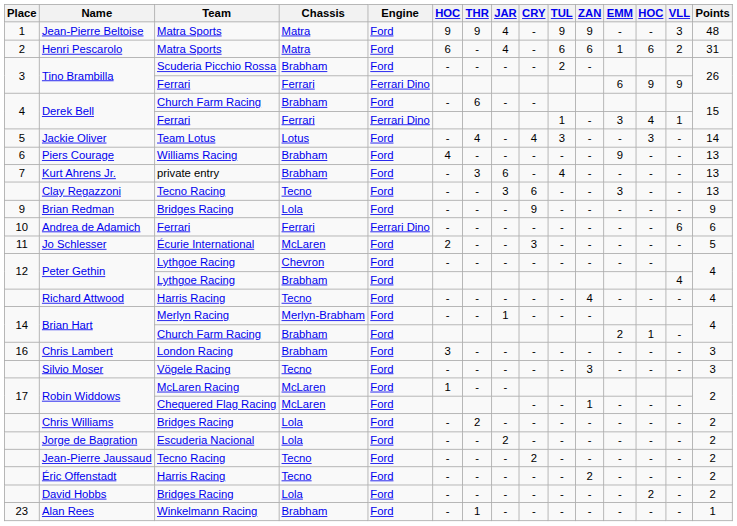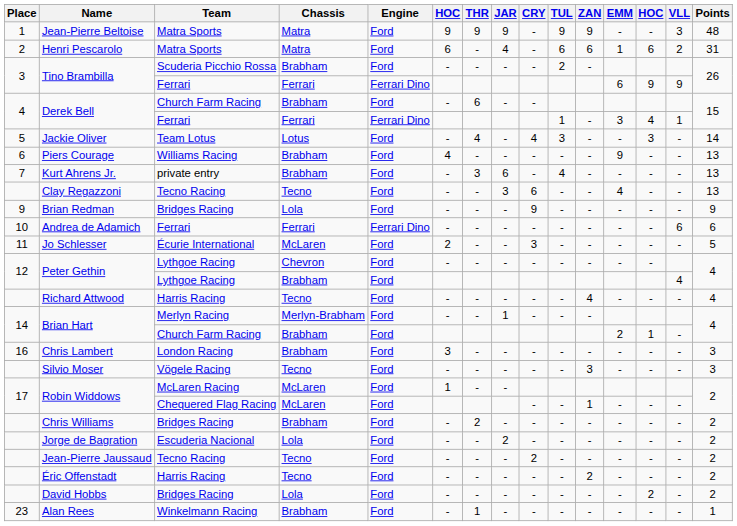 <table class="wikitable" style="font-size: 85%; text-align:center">
 <tr>
 <th>Place</th>
 <th>Name</th>
 <th>Team</th>
 <th>Chassis</th>
 <th>Engine</th>
 <th><a href='#'>HOC</a><br></th>
 <th><a href='#'>THR</a><br></th>
 <th><a href='#'>JAR</a><br></th>
 <th><a href='#'>CRY</a><br></th>
 <th><a href='#'>TUL</a><br></th>
 <th><a href='#'>ZAN</a><br></th>
 <th><a href='#'>EMM</a><br></th>
 <th><a href='#'>HOC</a><br></th>
 <th><a href='#'>VLL</a><br></th>
 <th>Points</th>
 </tr>
 <tr>
 <td>1</td>
 <td align="left"> <a href='#'>Jean-Pierre Beltoise</a></td>
 <td align="left"><a href='#'>Matra Sports</a></td>
 <td align="left"><a href='#'>Matra</a></td>
 <td align="left"><a href='#'>Ford</a></td>
 <td>9</td>
 <td>9</td>
-<td>4</td>
+<td>9</td>
 <td>-</td>
 <td>9</td>
 <td>9</td>
 <td>-</td>
 <td>-</td>
 <td>3</td>
 <td>48</td>
 </tr>
 <tr>
 <td>2</td>
 <td align="left"> <a href='#'>Henri Pescarolo</a></td>
 <td align="left"><a href='#'>Matra Sports</a></td>
 <td align="left"><a href='#'>Matra</a></td>
 <td align="left"><a href='#'>Ford</a></td>
 <td>6</td>
 <td>-</td>
 <td>4</td>
 <td>-</td>
 <td>6</td>
 <td>6</td>
 <td>1</td>
 <td>6</td>
 <td>2</td>
 <td>31</td>
 </tr>
 <tr>
 <td rowspan=2>3</td>
 <td rowspan=2 align="left"> <a href='#'>Tino Brambilla</a></td>
 <td align="left"><a href='#'>Scuderia Picchio Rossa</a></td>
 <td align="left"><a href='#'>Brabham</a></td>
 <td align="left"><a href='#'>Ford</a></td>
 <td>-</td>
 <td>-</td>
 <td>-</td>
 <td>-</td>
 <td>2</td>
 <td>-</td>
 <td></td>
 <td></td>
 <td></td>
 <td rowspan=2>26</td>
 </tr>
 <tr>
 <td align="left"><a href='#'>Ferrari</a></td>
 <td align="left"><a href='#'>Ferrari</a></td>
 <td align="left"><a href='#'>Ferrari Dino</a></td>
 <td></td>
 <td></td>
 <td></td>
 <td></td>
 <td></td>
 <td></td>
 <td>6</td>
 <td>9</td>
 <td>9</td>
 </tr>
 <tr>
 <td rowspan=2>4</td>
 <td rowspan=2 align="left"> <a href='#'>Derek Bell</a></td>
 <td align="left"><a href='#'>Church Farm Racing</a></td>
 <td align="left"><a href='#'>Brabham</a></td>
 <td align="left"><a href='#'>Ford</a></td>
 <td>-</td>
 <td>6</td>
 <td>-</td>
 <td>-</td>
 <td></td>
 <td></td>
 <td></td>
 <td></td>
 <td></td>
 <td rowspan=2>15</td>
 </tr>
 <tr>
 <td align="left"><a href='#'>Ferrari</a></td>
 <td align="left"><a href='#'>Ferrari</a></td>
 <td align="left"><a href='#'>Ferrari Dino</a></td>
 <td></td>
 <td></td>
 <td></td>
 <td></td>
 <td>1</td>
 <td>-</td>
 <td>3</td>
 <td>4</td>
 <td>1</td>
 </tr>
 <tr>
 <td>5</td>
 <td align="left"> <a href='#'>Jackie Oliver</a></td>
 <td align="left"><a href='#'>Team Lotus</a></td>
 <td align="left"><a href='#'>Lotus</a></td>
 <td align="left"><a href='#'>Ford</a></td>
 <td>-</td>
 <td>4</td>
 <td>-</td>
 <td>4</td>
 <td>3</td>
 <td>-</td>
 <td>-</td>
 <td>3</td>
 <td>-</td>
 <td>14</td>
 </tr>
 <tr>
 <td>6</td>
 <td align="left"> <a href='#'>Piers Courage</a></td>
 <td align="left"><a href='#'>Williams Racing</a></td>
 <td align="left"><a href='#'>Brabham</a></td>
 <td align="left"><a href='#'>Ford</a></td>
 <td>4</td>
 <td>-</td>
 <td>-</td>
 <td>-</td>
 <td>-</td>
 <td>-</td>
 <td>9</td>
 <td>-</td>
 <td>-</td>
 <td>13</td>
 </tr>
 <tr>
 <td>7</td>
 <td align="left"> <a href='#'>Kurt Ahrens Jr.</a></td>
 <td align="left">private entry</td>
 <td align="left"><a href='#'>Brabham</a></td>
 <td align="left"><a href='#'>Ford</a></td>
 <td>-</td>
 <td>3</td>
 <td>6</td>
 <td>-</td>
 <td>4</td>
 <td>-</td>
 <td>-</td>
 <td>-</td>
 <td>-</td>
 <td>13</td>
 </tr>
 <tr>
 <td></td>
 <td align="left"> <a href='#'>Clay Regazzoni</a></td>
 <td align="left"><a href='#'>Tecno Racing</a></td>
 <td align="left"><a href='#'>Tecno</a></td>
 <td align="left"><a href='#'>Ford</a></td>
 <td>-</td>
 <td>-</td>
 <td>3</td>
 <td>6</td>
 <td>-</td>
 <td>-</td>
-<td>3</td>
+<td>4</td>
 <td>-</td>
 <td>-</td>
 <td>13</td>
 </tr>
 <tr>
 <td>9</td>
 <td align="left"> <a href='#'>Brian Redman</a></td>
 <td align="left"><a href='#'>Bridges Racing</a></td>
 <td align="left"><a href='#'>Lola</a></td>
 <td align="left"><a href='#'>Ford</a></td>
 <td>-</td>
 <td>-</td>
 <td>-</td>
 <td>9</td>
 <td>-</td>
 <td>-</td>
 <td>-</td>
 <td>-</td>
 <td>-</td>
 <td>9</td>
 </tr>
 <tr>
 <td>10</td>
 <td align="left"> <a href='#'>Andrea de Adamich</a></td>
 <td align="left"><a href='#'>Ferrari</a></td>
 <td align="left"><a href='#'>Ferrari</a></td>
 <td align="left"><a href='#'>Ferrari Dino</a></td>
 <td>-</td>
 <td>-</td>
 <td>-</td>
 <td>-</td>
 <td>-</td>
 <td>-</td>
 <td>-</td>
 <td>-</td>
 <td>6</td>
 <td>6</td>
 </tr>
 <tr>
 <td>11</td>
 <td align="left"> <a href='#'>Jo Schlesser</a></td>
 <td align="left"><a href='#'>Écurie International</a></td>
 <td align="left"><a href='#'>McLaren</a></td>
 <td align="left"><a href='#'>Ford</a></td>
 <td>2</td>
 <td>-</td>
 <td>-</td>
 <td>3</td>
 <td>-</td>
 <td>-</td>
 <td>-</td>
 <td>-</td>
 <td>-</td>
 <td>5</td>
 </tr>
 <tr>
 <td rowspan=2>12</td>
 <td rowspan=2 align="left"> <a href='#'>Peter Gethin</a></td>
 <td align="left"><a href='#'>Lythgoe Racing</a></td>
 <td align="left"><a href='#'>Chevron</a></td>
 <td align="left"><a href='#'>Ford</a></td>
 <td>-</td>
 <td>-</td>
 <td>-</td>
 <td>-</td>
 <td>-</td>
 <td>-</td>
 <td>-</td>
 <td>-</td>
 <td></td>
 <td rowspan=2>4</td>
 </tr>
 <tr>
 <td align="left"><a href='#'>Lythgoe Racing</a></td>
 <td align="left"><a href='#'>Brabham</a></td>
 <td align="left"><a href='#'>Ford</a></td>
 <td></td>
 <td></td>
 <td></td>
 <td></td>
 <td></td>
 <td></td>
 <td></td>
 <td></td>
 <td>4</td>
 </tr>
 <tr>
 <td></td>
 <td align="left"> <a href='#'>Richard Attwood</a></td>
 <td align="left"><a href='#'>Harris Racing</a></td>
 <td align="left"><a href='#'>Tecno</a></td>
 <td align="left"><a href='#'>Ford</a></td>
 <td>-</td>
 <td>-</td>
 <td>-</td>
 <td>-</td>
 <td>-</td>
 <td>4</td>
 <td>-</td>
 <td>-</td>
 <td>-</td>
 <td>4</td>
 </tr>
 <tr>
 <td rowspan=2>14</td>
 <td rowspan=2 align="left"> <a href='#'>Brian Hart</a></td>
 <td align="left"><a href='#'>Merlyn Racing</a></td>
 <td align="left"><a href='#'>Merlyn-Brabham</a></td>
 <td align="left"><a href='#'>Ford</a></td>
 <td>-</td>
 <td>-</td>
 <td>1</td>
 <td>-</td>
 <td>-</td>
 <td>-</td>
 <td></td>
 <td></td>
 <td></td>
 <td rowspan=2>4</td>
 </tr>
 <tr>
 <td align="left"><a href='#'>Church Farm Racing</a></td>
 <td align="left"><a href='#'>Brabham</a></td>
 <td align="left"><a href='#'>Ford</a></td>
 <td></td>
 <td></td>
 <td></td>
 <td></td>
 <td></td>
 <td></td>
 <td>2</td>
 <td>1</td>
 <td>-</td>
 </tr>
 <tr>
 <td>16</td>
 <td align="left"> <a href='#'>Chris Lambert</a></td>
 <td align="left"><a href='#'>London Racing</a></td>
 <td align="left"><a href='#'>Brabham</a></td>
 <td align="left"><a href='#'>Ford</a></td>
 <td>3</td>
 <td>-</td>
 <td>-</td>
 <td>-</td>
 <td>-</td>
 <td>-</td>
 <td>-</td>
 <td>-</td>
 <td>-</td>
 <td>3</td>
 </tr>
 <tr>
 <td></td>
 <td align="left"> <a href='#'>Silvio Moser</a></td>
 <td align="left"><a href='#'>Vögele Racing</a></td>
 <td align="left"><a href='#'>Tecno</a></td>
 <td align="left"><a href='#'>Ford</a></td>
 <td>-</td>
 <td>-</td>
 <td>-</td>
 <td>-</td>
 <td>-</td>
 <td>3</td>
 <td>-</td>
 <td>-</td>
 <td>-</td>
 <td>3</td>
 </tr>
 <tr>
 <td rowspan=2>17</td>
 <td rowspan=2 align="left"> <a href='#'>Robin Widdows</a></td>
 <td align="left"><a href='#'>McLaren Racing</a></td>
 <td align="left"><a href='#'>McLaren</a></td>
 <td align="left"><a href='#'>Ford</a></td>
 <td>1</td>
 <td>-</td>
 <td>-</td>
 <td></td>
 <td></td>
 <td></td>
 <td></td>
 <td></td>
 <td></td>
 <td rowspan=2>2</td>
 </tr>
 <tr>
 <td align="left"><a href='#'>Chequered Flag Racing</a></td>
 <td align="left"><a href='#'>McLaren</a></td>
 <td align="left"><a href='#'>Ford</a></td>
 <td></td>
 <td></td>
 <td></td>
 <td>-</td>
 <td>-</td>
 <td>1</td>
 <td>-</td>
 <td>-</td>
 <td>-</td>
 </tr>
 <tr>
 <td></td>
 <td align="left"> <a href='#'>Chris Williams</a></td>
 <td align="left"><a href='#'>Bridges Racing</a></td>
-<td align="left"><a href='#'>Lola</a></td>
+<td align="left"><a href='#'>Brabham</a></td>
 <td align="left"><a href='#'>Ford</a></td>
 <td>-</td>
 <td>2</td>
 <td>-</td>
 <td>-</td>
 <td>-</td>
 <td>-</td>
 <td>-</td>
 <td>-</td>
 <td>-</td>
 <td>2</td>
 </tr>
 <tr>
 <td></td>
 <td align="left"> <a href='#'>Jorge de Bagration</a></td>
 <td align="left"><a href='#'>Escuderia Nacional</a></td>
 <td align="left"><a href='#'>Lola</a></td>
 <td align="left"><a href='#'>Ford</a></td>
 <td>-</td>
 <td>-</td>
 <td>2</td>
 <td>-</td>
 <td>-</td>
 <td>-</td>
 <td>-</td>
 <td>-</td>
 <td>-</td>
 <td>2</td>
 </tr>
 <tr>
 <td></td>
 <td align="left"> <a href='#'>Jean-Pierre Jaussaud</a></td>
 <td align="left"><a href='#'>Tecno Racing</a></td>
 <td align="left"><a href='#'>Tecno</a></td>
 <td align="left"><a href='#'>Ford</a></td>
 <td>-</td>
 <td>-</td>
 <td>-</td>
 <td>2</td>
 <td>-</td>
 <td>-</td>
 <td>-</td>
 <td>-</td>
 <td>-</td>
 <td>2</td>
 </tr>
 <tr>
 <td></td>
 <td align="left"> <a href='#'>Éric Offenstadt</a></td>
 <td align="left"><a href='#'>Harris Racing</a></td>
 <td align="left"><a href='#'>Tecno</a></td>
 <td align="left"><a href='#'>Ford</a></td>
 <td>-</td>
 <td>-</td>
 <td>-</td>
 <td>-</td>
 <td>-</td>
 <td>2</td>
 <td>-</td>
 <td>-</td>
 <td>-</td>
 <td>2</td>
 </tr>
 <tr>
 <td></td>
 <td align="left"> <a href='#'>David Hobbs</a></td>
 <td align="left"><a href='#'>Bridges Racing</a></td>
 <td align="left"><a href='#'>Lola</a></td>
 <td align="left"><a href='#'>Ford</a></td>
 <td>-</td>
 <td>-</td>
 <td>-</td>
 <td>-</td>
 <td>-</td>
 <td>-</td>
 <td>-</td>
 <td>2</td>
 <td>-</td>
 <td>2</td>
 </tr>
 <tr>
 <td>23</td>
 <td align="left"> <a href='#'>Alan Rees</a></td>
 <td align="left"><a href='#'>Winkelmann Racing</a></td>
 <td align="left"><a href='#'>Brabham</a></td>
 <td align="left"><a href='#'>Ford</a></td>
 <td>-</td>
 <td>1</td>
 <td>-</td>
 <td>-</td>
 <td>-</td>
 <td>-</td>
 <td>-</td>
 <td>-</td>
 <td>-</td>
 <td>1</td>
 </tr>
 </table>
